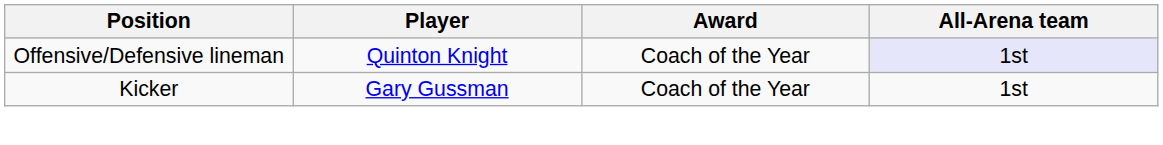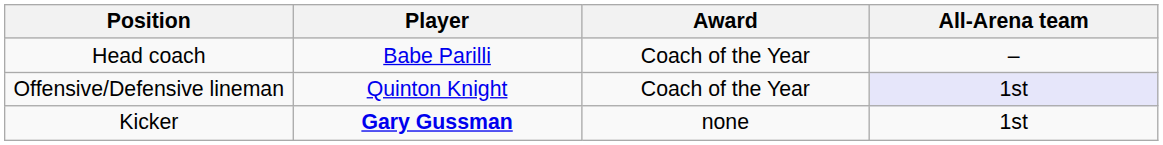 <table class="wikitable sortable">
 <tr>
 <th bgcolor="#DDDDFF" width="20%">Position</th>
 <th bgcolor="#DDDDFF" width="20%">Player</th>
 <th bgcolor="#DDDDFF" width="20%">Award</th>
 <th bgcolor="#DDDDFF" width="20%">All-Arena team</th>
+</tr>
+<tr align="center">
+<td>Head coach</td>
+<td><a href='#'>Babe Parilli</a></td>
+<td>Coach of the Year</td>
+<td>–</td>
 </tr>
 <tr align="center">
 <td>Offensive/Defensive lineman</td>
 <td><a href='#'>Quinton Knight</a></td>
 <td>Coach of the Year</td>
 <td style="background: lavender;">1st</td>
 </tr>
 <tr align="center">
 <td>Kicker</td>
-<td><a href='#'>Gary Gussman</a></td>
-<td>Coach of the Year</td>
+<td><strong><a href='#'>Gary Gussman</a></strong></td>
+<td>none</td>
 <td>1st</td>
 </tr>
 </table>
